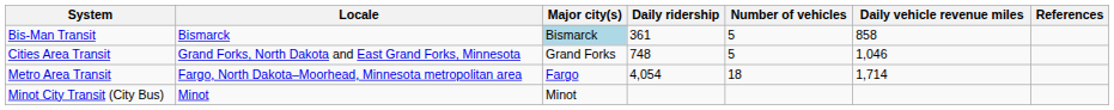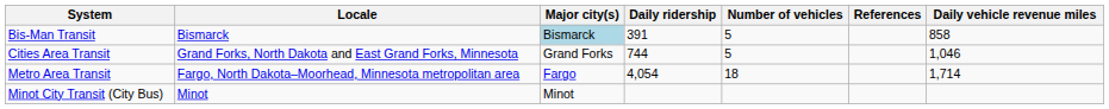 <table class="wikitable sortable" style="font-size: 90%; width: 100%">
 <tr>
 <th>System</th>
 <th>Locale</th>
 <th>Major city(s)</th>
 <th>Daily ridership</th>
 <th>Number of vehicles</th>
+<th>References</th>
 <th>Daily vehicle revenue miles</th>
-<th>References</th>
 </tr>
 <tr>
 <td><a href='#'>Bis-Man Transit</a></td>
 <td><a href='#'>Bismarck</a></td>
 <td style="background: lightblue;">Bismarck</td>
-<td>361</td>
+<td>391</td>
 <td>5</td>
+<td></td>
 <td>858</td>
-<td></td>
 </tr>
 <tr>
 <td><a href='#'>Cities Area Transit</a></td>
 <td><a href='#'>Grand Forks, North Dakota</a> and <a href='#'>East Grand Forks, Minnesota</a></td>
 <td>Grand Forks</td>
-<td>748</td>
+<td>744</td>
 <td>5</td>
+<td></td>
 <td>1,046</td>
-<td></td>
 </tr>
 <tr>
 <td><a href='#'>Metro Area Transit</a></td>
 <td><a href='#'>Fargo, North Dakota–Moorhead, Minnesota metropolitan area</a></td>
 <td><a href='#'>Fargo</a></td>
 <td>4,054</td>
 <td>18</td>
+<td></td>
 <td>1,714</td>
-<td></td>
 </tr>
 <tr>
 <td><a href='#'>Minot City Transit</a> (City Bus)</td>
 <td><a href='#'>Minot</a></td>
 <td>Minot</td>
 <td></td>
 <td></td>
 <td></td>
 <td></td>
 </tr>
 </table>
